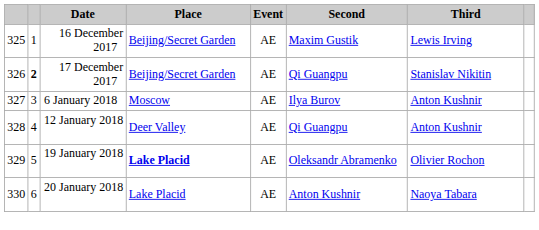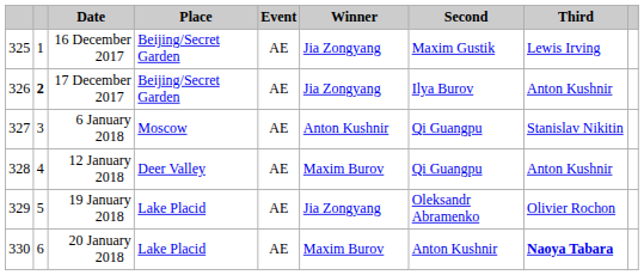 <table class="wikitable plainrowheaders" style="background:#fff; font-size:86%; line-height:16px; border:grey solid 1px; border-collapse:collapse;">
 <tr style="background:#ccc; text-align:center;">
 <th scope="col" style="background:#ccc; width=20 px;"></th>
 <th scope="col" style="background:#ccc; width=30 px;"></th>
 <th scope="col" style="background:#ccc; width:120px;">Date</th>
 <th scope="col" style="background:#ccc; width:180px;">Place</th>
 <th scope="col" style="background:#ccc; width:15px;">Event</th>
+<th scope="col" style="background:#ccc; width:185px;">Winner</th>
 <th scope="col" style="background:#ccc; width:185px;">Second</th>
 <th scope="col" style="background:#ccc; width:185px;">Third</th>
 <th scope="col" style="background:#ccc; width:10px;"></th>
 </tr>
 <tr>
 <td align=center>325</td>
 <td align=center>1</td>
 <td align=right>16 December 2017  </td>
 <td> <a href='#'>Beijing/Secret Garden</a></td>
 <td align=center>AE</td>
+<td> <a href='#'>Jia Zongyang</a></td>
 <td> <a href='#'>Maxim Gustik</a></td>
 <td> <a href='#'>Lewis Irving</a></td>
 <td></td>
 </tr>
 <tr>
 <td align=center>326</td>
 <td align=center><strong>2</strong></td>
 <td align=right>17 December 2017  </td>
 <td> <a href='#'>Beijing/Secret Garden</a></td>
 <td align=center>AE</td>
-<td> <a href='#'>Qi Guangpu</a></td>
-<td> <a href='#'>Stanislav Nikitin</a></td>
+<td> <a href='#'>Jia Zongyang</a></td>
+<td> <a href='#'>Ilya Burov</a></td>
+<td> <a href='#'>Anton Kushnir</a></td>
 <td></td>
 </tr>
 <tr>
 <td align=center>327</td>
 <td align=center>3</td>
 <td align=right>6 January 2018  </td>
 <td> <a href='#'>Moscow</a></td>
 <td align=center>AE</td>
-<td> <a href='#'>Ilya Burov</a></td>
 <td> <a href='#'>Anton Kushnir</a></td>
+<td> <a href='#'>Qi Guangpu</a></td>
+<td> <a href='#'>Stanislav Nikitin</a></td>
 <td></td>
 </tr>
 <tr>
 <td align=center>328</td>
 <td align=center>4</td>
 <td align=right>12 January 2018  </td>
 <td> <a href='#'>Deer Valley</a></td>
 <td align=center>AE</td>
+<td> <a href='#'>Maxim Burov</a></td>
 <td> <a href='#'>Qi Guangpu</a></td>
 <td> <a href='#'>Anton Kushnir</a></td>
 <td></td>
 </tr>
 <tr>
 <td align=center>329</td>
 <td align=center>5</td>
 <td align=right>19 January 2018  </td>
-<td><strong> <a href='#'>Lake Placid</a></strong></td>
+<td> <a href='#'>Lake Placid</a></td>
 <td align=center>AE</td>
+<td> <a href='#'>Jia Zongyang</a></td>
 <td> <a href='#'>Oleksandr Abramenko</a></td>
 <td> <a href='#'>Olivier Rochon</a></td>
 <td></td>
 </tr>
 <tr>
 <td align=center>330</td>
 <td align=center>6</td>
 <td align=right>20 January 2018  </td>
 <td> <a href='#'>Lake Placid</a></td>
 <td align=center>AE</td>
+<td> <a href='#'>Maxim Burov</a></td>
 <td> <a href='#'>Anton Kushnir</a></td>
-<td> <a href='#'>Naoya Tabara</a></td>
+<td><strong> <a href='#'>Naoya Tabara</a></strong></td>
 <td></td>
 </tr>
 </table>
